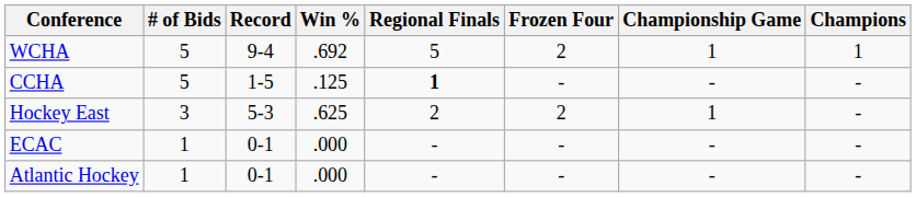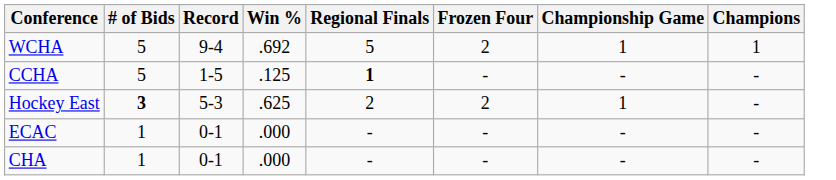 <table class="wikitable sortable">
 <tr>
 <th>Conference</th>
 <th># of Bids</th>
 <th>Record</th>
 <th>Win %</th>
 <th>Regional Finals</th>
 <th>Frozen Four</th>
 <th>Championship Game</th>
 <th>Champions</th>
 </tr>
 <tr align="center">
 <td align="left"><a href='#'>WCHA</a></td>
 <td>5</td>
 <td>9-4</td>
 <td>.692</td>
 <td>5</td>
 <td>2</td>
 <td>1</td>
 <td>1</td>
 </tr>
 <tr align="center">
 <td align="left"><a href='#'>CCHA</a></td>
 <td>5</td>
 <td>1-5</td>
 <td>.125</td>
 <td><strong>1</strong></td>
 <td>-</td>
 <td>-</td>
 <td>-</td>
 </tr>
 <tr align="center">
 <td align="left"><a href='#'>Hockey East</a></td>
-<td>3</td>
+<td><strong>3</strong></td>
 <td>5-3</td>
 <td>.625</td>
 <td>2</td>
 <td>2</td>
 <td>1</td>
 <td>-</td>
 </tr>
 <tr align="center">
 <td align="left"><a href='#'>ECAC</a></td>
 <td>1</td>
 <td>0-1</td>
 <td>.000</td>
 <td>-</td>
 <td>-</td>
 <td>-</td>
 <td>-</td>
 </tr>
 <tr align="center">
-<td align="left"><a href='#'>Atlantic Hockey</a></td>
+<td align="left"><a href='#'>CHA</a></td>
 <td>1</td>
 <td>0-1</td>
 <td>.000</td>
 <td>-</td>
 <td>-</td>
 <td>-</td>
 <td>-</td>
 </tr>
 </table>
